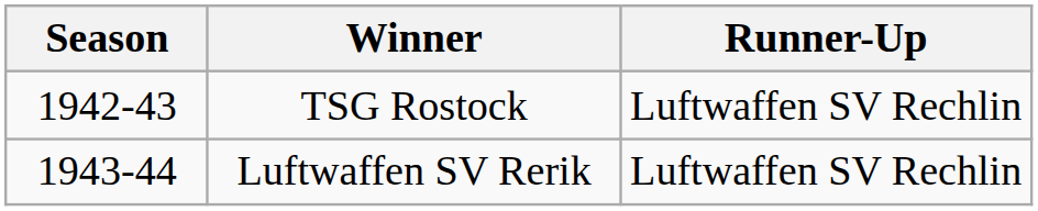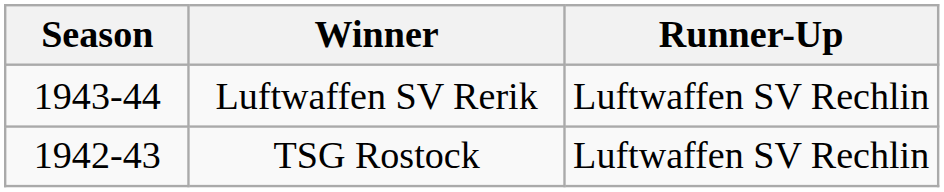 <table class="wikitable">
 <tr align="center" bgcolor="#dfdfdf">
 <th width="70">Season</th>
 <th width="150">Winner</th>
 <th width="150">Runner-Up</th>
 </tr>
 <tr align="center">
+<td>1943-44</td>
+<td>Luftwaffen SV Rerik</td>
+<td>Luftwaffen SV Rechlin</td>
+</tr>
+<tr align="center">
 <td>1942-43</td>
 <td>TSG Rostock</td>
 <td>Luftwaffen SV Rechlin</td>
 </tr>
-<tr align="center">
-<td>1943-44</td>
-<td>Luftwaffen SV Rerik</td>
-<td>Luftwaffen SV Rechlin</td>
-</tr>
 </table>
